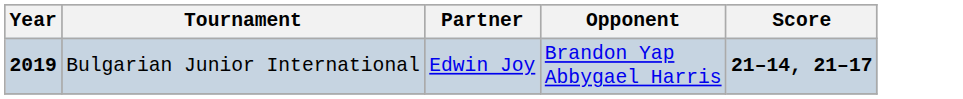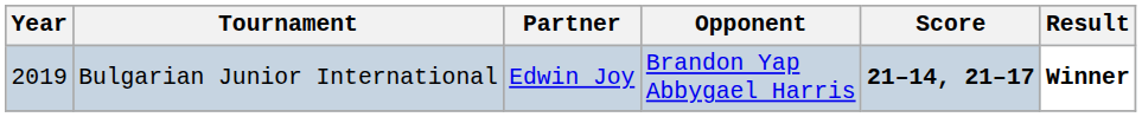 <table class="sortable wikitable" style="font-size: 90%;">
 <tr>
 <th>Year</th>
 <th>Tournament</th>
 <th>Partner</th>
 <th>Opponent</th>
 <th>Score</th>
+<th>Result</th>
 </tr>
 <tr style="background:#C6D4E1">
-<td align="center"><strong>2019</strong></td>
+<td align="center">2019</td>
 <td align="left">Bulgarian Junior International</td>
 <td align="left"> <a href='#'>Edwin Joy</a></td>
 <td align="left"> <a href='#'>Brandon Yap</a><br> <a href='#'>Abbygael Harris</a></td>
 <td align="left"><strong>21–14, 21–17</strong></td>
+<td style="text-align:left; background:white"> <strong>Winner</strong></td>
 </tr>
 </table>
